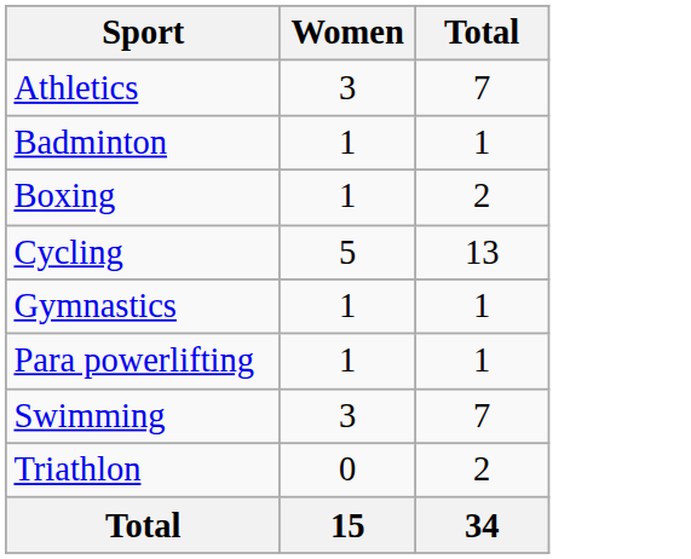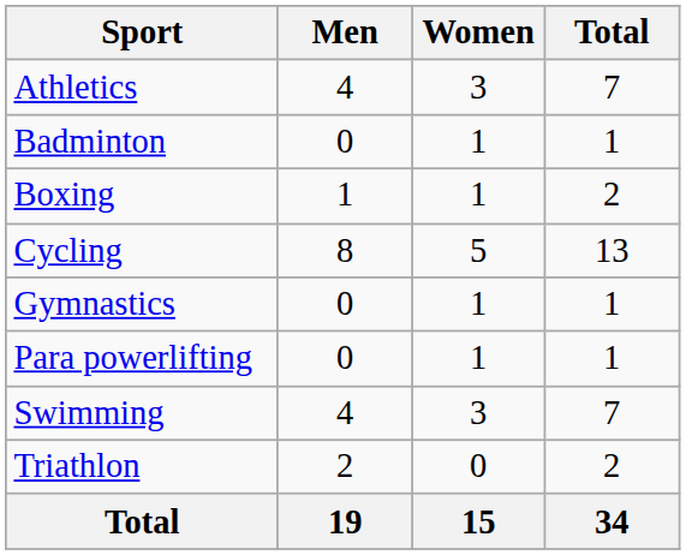 <table class="wikitable sortable" style="text-align:center;">
 <tr>
 <th width=120>Sport</th>
+<th width=55>Men</th>
 <th width=55>Women</th>
 <th width=55>Total</th>
 </tr>
 <tr>
 <td align=left><a href='#'>Athletics</a></td>
+<td>4</td>
 <td>3</td>
 <td>7</td>
 </tr>
 <tr>
 <td align=left><a href='#'>Badminton</a></td>
+<td>0</td>
 <td>1</td>
 <td>1</td>
 </tr>
 <tr>
 <td align=left><a href='#'>Boxing</a></td>
 <td>1</td>
+<td>1</td>
 <td>2</td>
 </tr>
 <tr>
 <td align=left><a href='#'>Cycling</a></td>
+<td>8</td>
 <td>5</td>
 <td>13</td>
 </tr>
 <tr>
 <td align=left><a href='#'>Gymnastics</a></td>
+<td>0</td>
 <td>1</td>
 <td>1</td>
 </tr>
 <tr>
 <td align=left><a href='#'>Para powerlifting</a></td>
+<td>0</td>
 <td>1</td>
 <td>1</td>
 </tr>
 <tr>
 <td align=left><a href='#'>Swimming</a></td>
+<td>4</td>
 <td>3</td>
 <td>7</td>
 </tr>
 <tr>
 <td align=left><a href='#'>Triathlon</a></td>
+<td>2</td>
 <td>0</td>
 <td>2</td>
 </tr>
 <tr>
 <th>Total</th>
+<th>19</th>
 <th>15</th>
 <th>34</th>
 </tr>
 </table>
